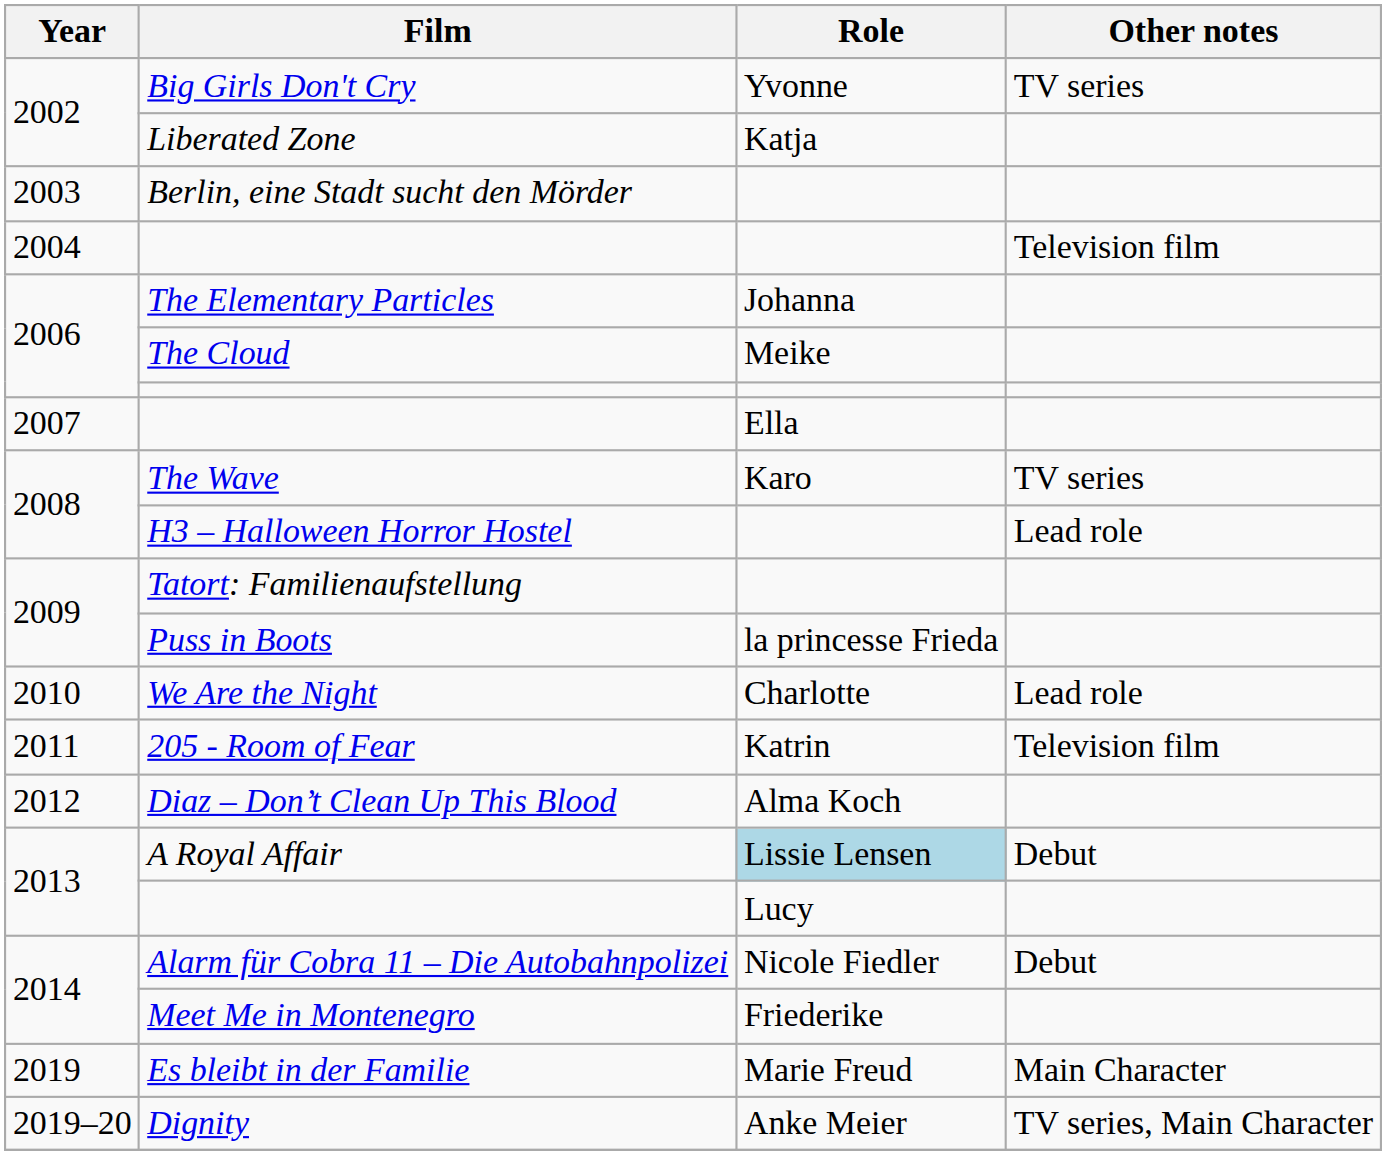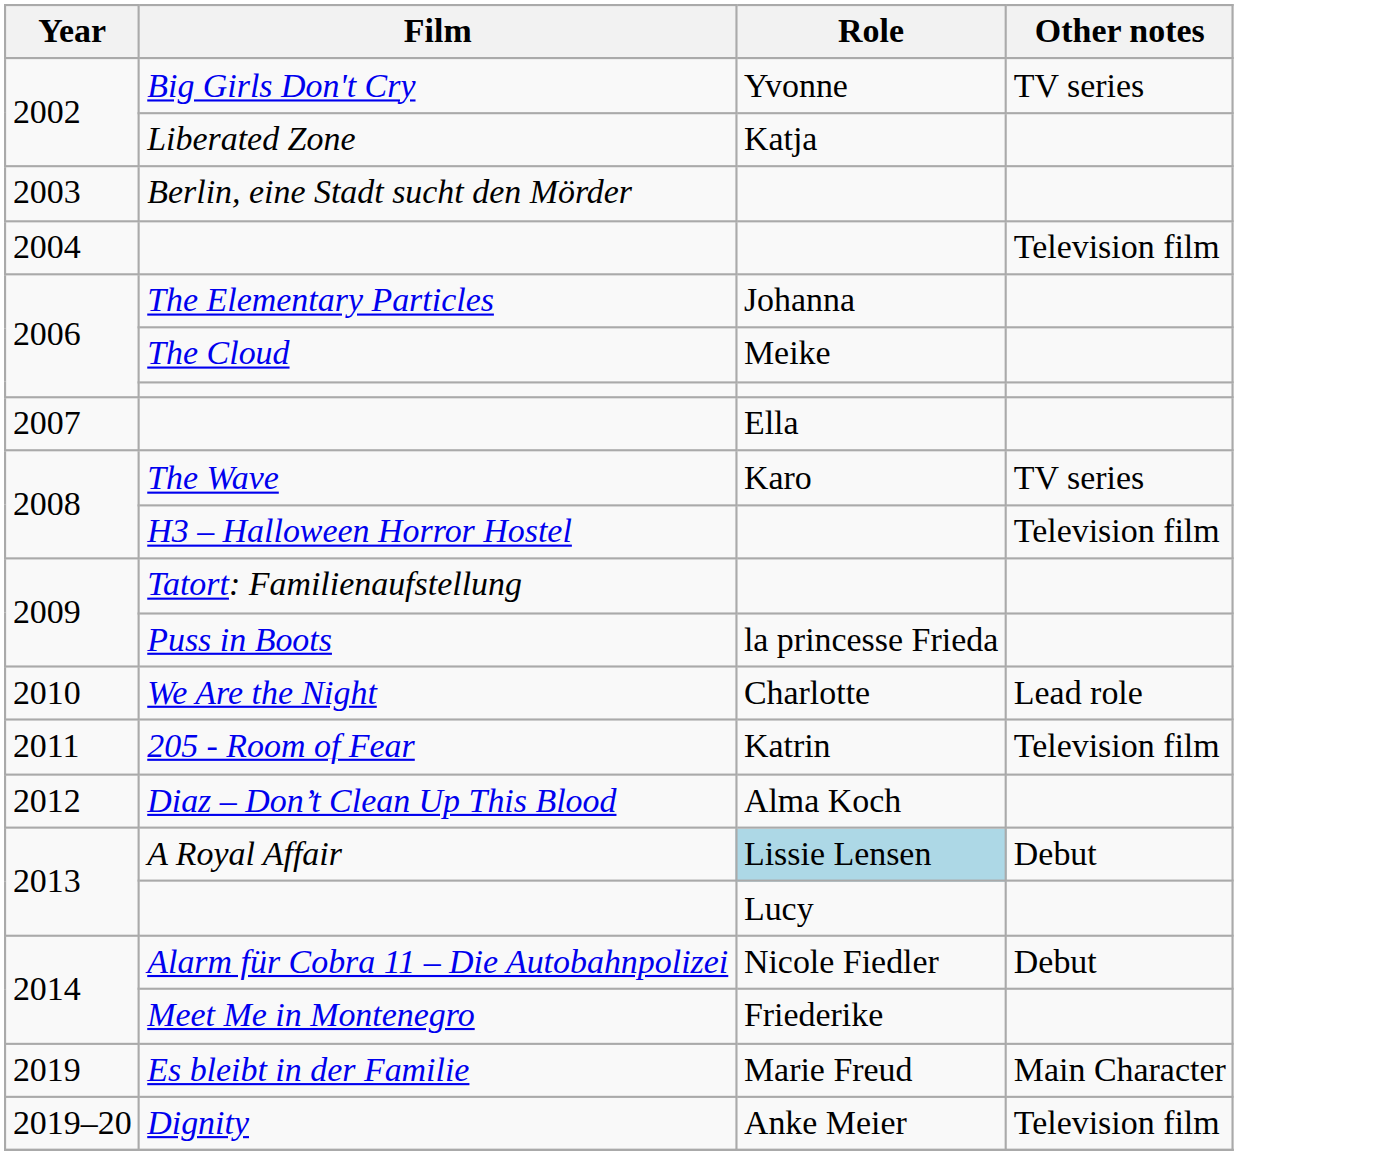 <table class="wikitable" style="font-size: 100%;">
 <tr>
 <th>Year</th>
 <th>Film</th>
 <th>Role</th>
 <th>Other notes</th>
 </tr>
 <tr>
 <td rowspan="2">2002</td>
 <td><em><a href='#'>Big Girls Don't Cry</a></em></td>
 <td>Yvonne</td>
 <td>TV series</td>
 </tr>
 <tr>
 <td><em>Liberated Zone</em></td>
 <td>Katja</td>
 <td></td>
 </tr>
 <tr>
 <td>2003</td>
 <td><em>Berlin, eine Stadt sucht den Mörder</em></td>
 <td></td>
 <td></td>
 </tr>
 <tr>
 <td>2004</td>
 <td><em></em></td>
 <td></td>
 <td>Television film</td>
 </tr>
 <tr>
 <td rowspan="3">2006</td>
 <td><em><a href='#'>The Elementary Particles</a></em></td>
 <td>Johanna</td>
 <td></td>
 </tr>
 <tr>
 <td><em><a href='#'>The Cloud</a></em></td>
 <td>Meike</td>
 <td></td>
 </tr>
 <tr>
 <td><em></em></td>
 <td></td>
 <td></td>
 </tr>
 <tr>
 <td>2007</td>
 <td><em></em></td>
 <td>Ella</td>
 <td></td>
 </tr>
 <tr>
 <td rowspan="2">2008</td>
 <td><em><a href='#'>The Wave</a></em></td>
 <td>Karo</td>
 <td>TV series</td>
 </tr>
 <tr>
 <td><em><a href='#'>H3 – Halloween Horror Hostel</a></em></td>
 <td></td>
-<td>Lead role</td>
+<td>Television film</td>
 </tr>
 <tr>
 <td rowspan="2">2009</td>
 <td><em><a href='#'>Tatort</a>: Familienaufstellung</em></td>
 <td></td>
 <td></td>
 </tr>
 <tr>
 <td><em><a href='#'>Puss in Boots</a></em></td>
 <td>la princesse Frieda</td>
 <td></td>
 </tr>
 <tr>
 <td>2010</td>
 <td><em><a href='#'>We Are the Night</a></em></td>
 <td>Charlotte</td>
 <td>Lead role</td>
 </tr>
 <tr>
 <td>2011</td>
 <td><em><a href='#'>205 - Room of Fear</a></em></td>
 <td>Katrin</td>
 <td>Television film</td>
 </tr>
 <tr>
 <td>2012</td>
 <td><em><a href='#'>Diaz – Don’t Clean Up This Blood</a></em></td>
 <td>Alma Koch</td>
 <td></td>
 </tr>
 <tr>
 <td rowspan="2">2013</td>
 <td><em>A Royal Affair</em></td>
 <td style="background: lightblue;">Lissie Lensen</td>
 <td>Debut</td>
 </tr>
 <tr>
 <td><em></em></td>
 <td>Lucy</td>
 <td></td>
 </tr>
 <tr>
 <td rowspan="2">2014</td>
 <td><em><a href='#'>Alarm für Cobra 11 – Die Autobahnpolizei</a></em></td>
 <td>Nicole Fiedler</td>
 <td>Debut</td>
 </tr>
 <tr>
 <td><em><a href='#'>Meet Me in Montenegro</a></em></td>
 <td>Friederike</td>
 <td></td>
 </tr>
 <tr>
 <td>2019</td>
 <td><em><a href='#'>Es bleibt in der Familie</a></em></td>
 <td>Marie Freud</td>
 <td>Main Character</td>
 </tr>
 <tr>
 <td>2019–20</td>
 <td><em><a href='#'>Dignity</a></em></td>
 <td>Anke Meier</td>
-<td>TV series, Main Character</td>
+<td>Television film</td>
 </tr>
 <tr>
 </tr>
 </table>
